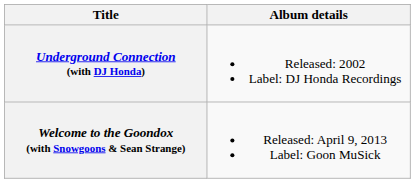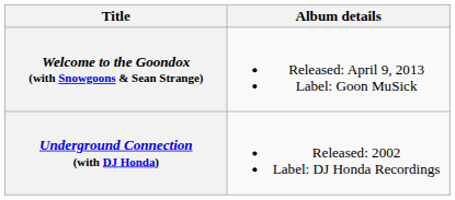 <table class="wikitable plainrowheaders" style="text-align:center;">
 <tr>
 <th scope="col" style="width:15em;">Title</th>
 <th scope="col" style="width:15em;">Album details</th>
 </tr>
 <tr>
+<th scope="row"><em>Welcome to the Goondox</em><br><small>(with <a href='#'>Snowgoons</a> & Sean Strange)</small></th>
+<td><br><ul><li>Released: April 9, 2013</li><li>Label: Goon MuSick</li></ul></td>
+</tr>
+<tr>
 <th scope="row"><em><a href='#'>Underground Connection</a></em><br><small>(with <a href='#'>DJ Honda</a>)</small></th>
 <td><br><ul><li>Released: 2002</li><li>Label: DJ Honda Recordings</li></ul></td>
 </tr>
-<tr>
-<th scope="row"><em>Welcome to the Goondox</em><br><small>(with <a href='#'>Snowgoons</a> & Sean Strange)</small></th>
-<td><br><ul><li>Released: April 9, 2013</li><li>Label: Goon MuSick</li></ul></td>
-</tr>
 </table>
